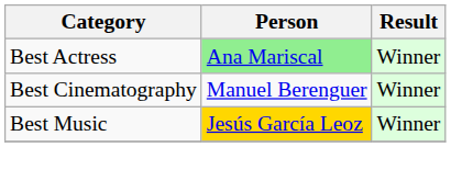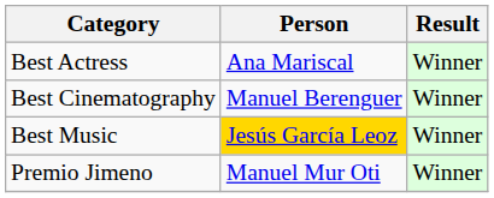 <table class=wikitable>
 <tr>
 <th>Category</th>
 <th>Person</th>
 <th>Result</th>
 </tr>
 <tr>
 <td>Best Actress</td>
-<td style="background: lightgreen;"><a href='#'>Ana Mariscal</a></td>
+<td><a href='#'>Ana Mariscal</a></td>
 <td style="background: #ddffdd">Winner</td>
 </tr>
 <tr>
 <td>Best Cinematography</td>
 <td><a href='#'>Manuel Berenguer</a></td>
 <td style="background: #ddffdd">Winner</td>
 </tr>
 <tr>
 <td>Best Music</td>
 <td style="background: gold;"><a href='#'>Jesús García Leoz</a></td>
 <td style="background: #ddffdd">Winner</td>
 </tr>
 <tr>
+<td>Premio Jimeno</td>
+<td><a href='#'>Manuel Mur Oti</a></td>
+<td style="background: #ddffdd">Winner</td>
+</tr>
+<tr>
 </tr>
 </table>
